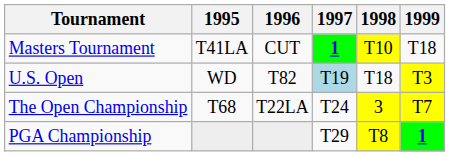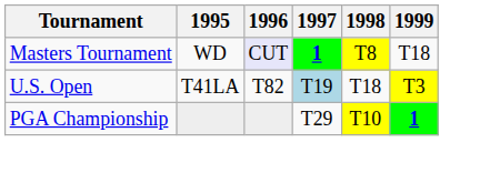 <table class="wikitable" style="font-size:95%;text-align:center;">
 <tr>
 <th>Tournament</th>
 <th>1995</th>
 <th>1996</th>
 <th>1997</th>
 <th>1998</th>
 <th>1999</th>
 </tr>
 <tr>
 <td align=left><a href='#'>Masters Tournament</a></td>
-<td>T41<span>LA</span></td>
-<td>CUT</td>
+<td>WD</td>
+<td style="background: lavender;">CUT</td>
 <td style="background:lime;"><strong><a href='#'>1</a></strong></td>
-<td style="background:yellow;">T10</td>
+<td style="background:yellow;">T8</td>
 <td>T18</td>
 </tr>
 <tr>
 <td align=left><a href='#'>U.S. Open</a></td>
-<td>WD</td>
+<td>T41<span>LA</span></td>
 <td>T82</td>
 <td style="background: lightblue;">T19</td>
 <td>T18</td>
 <td style="background:yellow;">T3</td>
 </tr>
 <tr>
-<td align=left><a href='#'>The Open Championship</a></td>
-<td>T68</td>
-<td>T22<span>LA</span></td>
-<td>T24</td>
-<td style="background:yellow;">3</td>
-<td style="background:yellow;">T7</td>
-</tr>
-<tr>
 <td align=left><a href='#'>PGA Championship</a></td>
 <td style="background:#eeeeee;"></td>
 <td style="background:#eeeeee;"></td>
 <td>T29</td>
-<td style="background:yellow;">T8</td>
+<td style="background:yellow;">T10</td>
 <td style="background:lime;"><strong><a href='#'>1</a></strong></td>
 </tr>
 </table>
